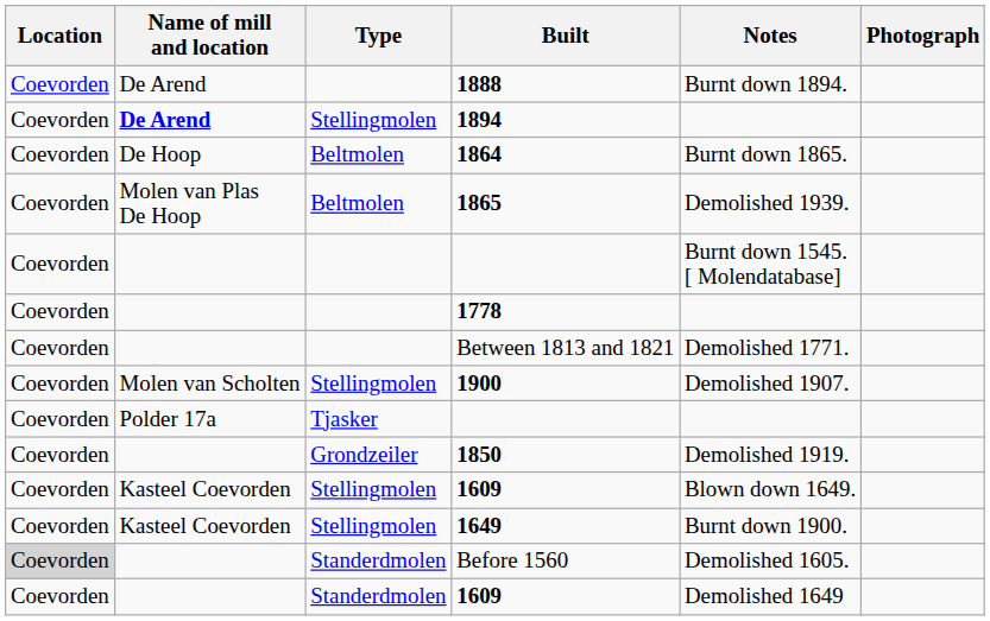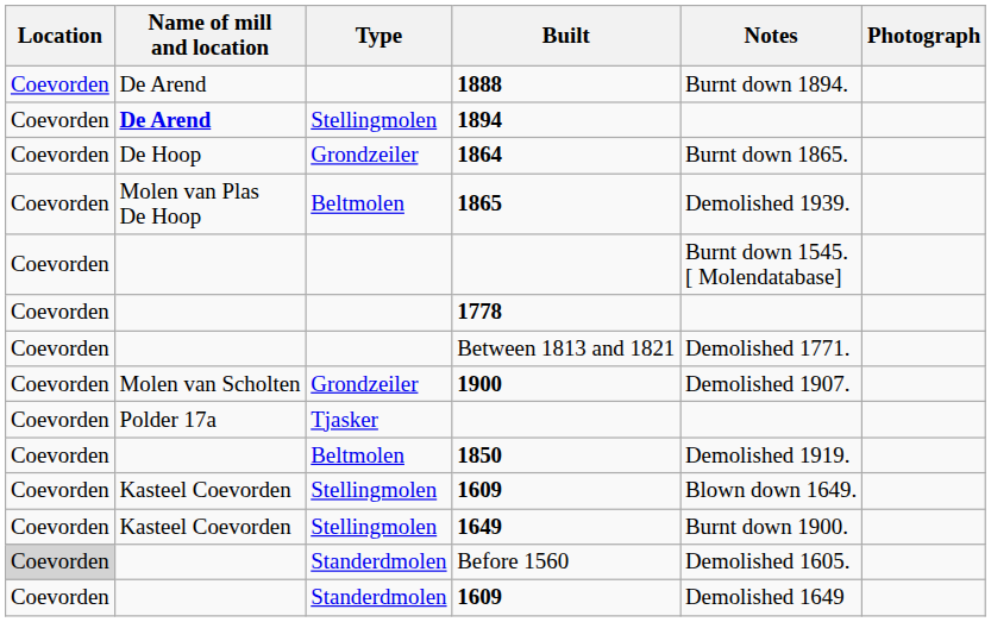 <table class="wikitable">
 <tr>
 <th>Location</th>
 <th>Name of mill<br>and location</th>
 <th>Type</th>
 <th>Built</th>
 <th>Notes</th>
 <th>Photograph</th>
 </tr>
 <tr>
 <td><a href='#'>Coevorden</a></td>
 <td>De Arend<br></td>
 <td></td>
 <td><strong>1888</strong></td>
 <td>Burnt down 1894.</td>
 <td></td>
 </tr>
 <tr>
 <td>Coevorden</td>
 <td><strong><a href='#'>De Arend</a></strong><br></td>
 <td><a href='#'>Stellingmolen</a></td>
 <td><strong>1894</strong></td>
 <td></td>
 <td></td>
 </tr>
 <tr>
 <td>Coevorden</td>
 <td>De Hoop<br></td>
-<td><a href='#'>Beltmolen</a></td>
+<td><a href='#'>Grondzeiler</a></td>
 <td><strong>1864</strong></td>
 <td>Burnt down 1865.</td>
 <td></td>
 </tr>
 <tr>
 <td>Coevorden</td>
 <td>Molen van Plas<br>De Hoop<br></td>
 <td><a href='#'>Beltmolen</a></td>
 <td><strong>1865</strong></td>
 <td>Demolished 1939.</td>
 <td></td>
 </tr>
 <tr>
 <td>Coevorden</td>
 <td></td>
 <td></td>
 <td></td>
 <td>Burnt down 1545.<br>[ Molendatabase] </td>
 <td></td>
 </tr>
 <tr>
 <td>Coevorden</td>
 <td></td>
 <td></td>
 <td><strong>1778</strong></td>
 <td></td>
 <td></td>
 </tr>
 <tr>
 <td>Coevorden</td>
 <td></td>
 <td></td>
 <td>Between 1813 and 1821</td>
 <td>Demolished 1771.</td>
 <td></td>
 </tr>
 <tr>
 <td>Coevorden</td>
 <td>Molen van Scholten<br></td>
-<td><a href='#'>Stellingmolen</a></td>
+<td><a href='#'>Grondzeiler</a></td>
 <td><strong>1900</strong></td>
 <td>Demolished 1907.</td>
 <td></td>
 </tr>
 <tr>
 <td>Coevorden</td>
 <td>Polder 17a<br></td>
 <td><a href='#'>Tjasker</a></td>
 <td></td>
 <td></td>
 <td></td>
 </tr>
 <tr>
 <td>Coevorden</td>
 <td></td>
-<td><a href='#'>Grondzeiler</a></td>
+<td><a href='#'>Beltmolen</a></td>
 <td><strong>1850</strong></td>
 <td>Demolished 1919.</td>
 <td></td>
 </tr>
 <tr>
 <td>Coevorden</td>
 <td>Kasteel Coevorden<br></td>
 <td><a href='#'>Stellingmolen</a></td>
 <td><strong>1609</strong></td>
 <td>Blown down 1649.</td>
 <td></td>
 </tr>
 <tr>
 <td>Coevorden</td>
 <td>Kasteel Coevorden<br></td>
 <td><a href='#'>Stellingmolen</a></td>
 <td><strong>1649</strong></td>
 <td>Burnt down 1900.</td>
 <td></td>
 </tr>
 <tr>
 <td style="background: lightgrey;">Coevorden</td>
 <td></td>
 <td><a href='#'>Standerdmolen</a></td>
 <td>Before 1560</td>
 <td>Demolished 1605.</td>
 <td></td>
 </tr>
 <tr>
 <td>Coevorden</td>
 <td></td>
 <td><a href='#'>Standerdmolen</a></td>
 <td><strong>1609</strong></td>
 <td>Demolished 1649</td>
 <td></td>
 </tr>
 </table>
